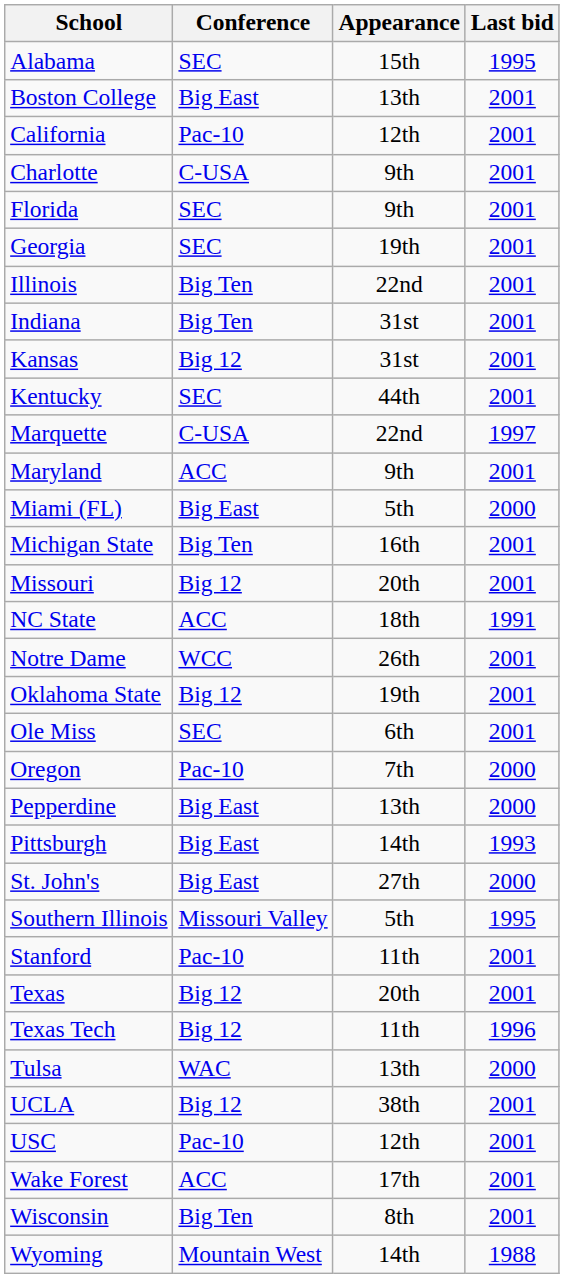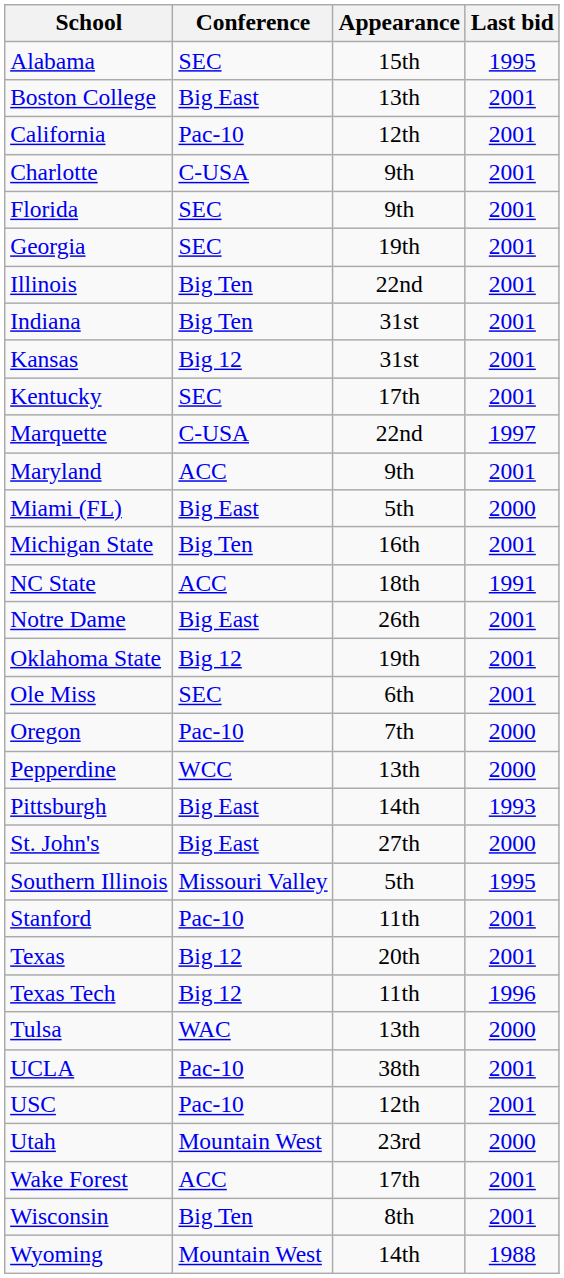 <table class="wikitable sortable" style="text-align: center;">
 <tr>
 <th>School</th>
 <th>Conference</th>
 <th data-sort-type="number">Appearance</th>
 <th>Last bid</th>
 </tr>
 <tr>
 <td align=left><a href='#'>Alabama</a></td>
 <td align=left><a href='#'>SEC</a></td>
 <td>15th</td>
 <td><a href='#'>1995</a></td>
 </tr>
 <tr>
 <td align=left><a href='#'>Boston College</a></td>
 <td align=left><a href='#'>Big East</a></td>
 <td>13th</td>
 <td><a href='#'>2001</a></td>
 </tr>
 <tr>
 <td align=left><a href='#'>California</a></td>
 <td align=left><a href='#'>Pac-10</a></td>
 <td>12th</td>
 <td><a href='#'>2001</a></td>
 </tr>
 <tr>
 <td align=left><a href='#'>Charlotte</a></td>
 <td align=left><a href='#'>C-USA</a></td>
 <td>9th</td>
 <td><a href='#'>2001</a></td>
 </tr>
 <tr>
 <td align=left><a href='#'>Florida</a></td>
 <td align=left><a href='#'>SEC</a></td>
 <td>9th</td>
 <td><a href='#'>2001</a></td>
 </tr>
 <tr>
 <td align=left><a href='#'>Georgia</a></td>
 <td align=left><a href='#'>SEC</a></td>
 <td>19th</td>
 <td><a href='#'>2001</a></td>
 </tr>
 <tr>
 <td align=left><a href='#'>Illinois</a></td>
 <td align=left><a href='#'>Big Ten</a></td>
 <td>22nd</td>
 <td><a href='#'>2001</a></td>
 </tr>
 <tr>
 <td align=left><a href='#'>Indiana</a></td>
 <td align=left><a href='#'>Big Ten</a></td>
 <td>31st</td>
 <td><a href='#'>2001</a></td>
 </tr>
 <tr>
 <td align=left><a href='#'>Kansas</a></td>
 <td align=left><a href='#'>Big 12</a></td>
 <td>31st</td>
 <td><a href='#'>2001</a></td>
 </tr>
 <tr>
 <td align=left><a href='#'>Kentucky</a></td>
 <td align=left><a href='#'>SEC</a></td>
-<td>44th</td>
+<td>17th</td>
 <td><a href='#'>2001</a></td>
 </tr>
 <tr>
 <td align=left><a href='#'>Marquette</a></td>
 <td align=left><a href='#'>C-USA</a></td>
 <td>22nd</td>
 <td><a href='#'>1997</a></td>
 </tr>
 <tr>
 <td align=left><a href='#'>Maryland</a></td>
 <td align=left><a href='#'>ACC</a></td>
 <td>9th</td>
 <td><a href='#'>2001</a></td>
 </tr>
 <tr>
 <td align=left><a href='#'>Miami (FL)</a></td>
 <td align=left><a href='#'>Big East</a></td>
 <td>5th</td>
 <td><a href='#'>2000</a></td>
 </tr>
 <tr>
 <td align=left><a href='#'>Michigan State</a></td>
 <td align=left><a href='#'>Big Ten</a></td>
 <td>16th</td>
 <td><a href='#'>2001</a></td>
 </tr>
 <tr>
-<td align=left><a href='#'>Missouri</a></td>
-<td align=left><a href='#'>Big 12</a></td>
-<td>20th</td>
-<td><a href='#'>2001</a></td>
-</tr>
-<tr>
 <td align=left><a href='#'>NC State</a></td>
 <td align=left><a href='#'>ACC</a></td>
 <td>18th</td>
 <td><a href='#'>1991</a></td>
 </tr>
 <tr>
 <td align=left><a href='#'>Notre Dame</a></td>
-<td align=left><a href='#'>WCC</a></td>
+<td align=left><a href='#'>Big East</a></td>
 <td>26th</td>
 <td><a href='#'>2001</a></td>
 </tr>
 <tr>
 <td align=left><a href='#'>Oklahoma State</a></td>
 <td align=left><a href='#'>Big 12</a></td>
 <td>19th</td>
 <td><a href='#'>2001</a></td>
 </tr>
 <tr>
 <td align=left><a href='#'>Ole Miss</a></td>
 <td align=left><a href='#'>SEC</a></td>
 <td>6th</td>
 <td><a href='#'>2001</a></td>
 </tr>
 <tr>
 <td align=left><a href='#'>Oregon</a></td>
 <td align=left><a href='#'>Pac-10</a></td>
 <td>7th</td>
 <td><a href='#'>2000</a></td>
 </tr>
 <tr>
 <td align=left><a href='#'>Pepperdine</a></td>
-<td align=left><a href='#'>Big East</a></td>
+<td align=left><a href='#'>WCC</a></td>
 <td>13th</td>
 <td><a href='#'>2000</a></td>
 </tr>
 <tr>
 <td align=left><a href='#'>Pittsburgh</a></td>
 <td align=left><a href='#'>Big East</a></td>
 <td>14th</td>
 <td><a href='#'>1993</a></td>
 </tr>
 <tr>
 <td align=left><a href='#'>St. John's</a></td>
 <td align=left><a href='#'>Big East</a></td>
 <td>27th</td>
 <td><a href='#'>2000</a></td>
 </tr>
 <tr>
 <td align=left><a href='#'>Southern Illinois</a></td>
 <td align=left><a href='#'>Missouri Valley</a></td>
 <td>5th</td>
 <td><a href='#'>1995</a></td>
 </tr>
 <tr>
 <td align=left><a href='#'>Stanford</a></td>
 <td align=left><a href='#'>Pac-10</a></td>
 <td>11th</td>
 <td><a href='#'>2001</a></td>
 </tr>
 <tr>
 <td align=left><a href='#'>Texas</a></td>
 <td align=left><a href='#'>Big 12</a></td>
 <td>20th</td>
 <td><a href='#'>2001</a></td>
 </tr>
 <tr>
 <td align=left><a href='#'>Texas Tech</a></td>
 <td align=left><a href='#'>Big 12</a></td>
 <td>11th</td>
 <td><a href='#'>1996</a></td>
 </tr>
 <tr>
 <td align=left><a href='#'>Tulsa</a></td>
 <td align=left><a href='#'>WAC</a></td>
 <td>13th</td>
 <td><a href='#'>2000</a></td>
 </tr>
 <tr>
 <td align=left><a href='#'>UCLA</a></td>
-<td align=left><a href='#'>Big 12</a></td>
+<td align=left><a href='#'>Pac-10</a></td>
 <td>38th</td>
 <td><a href='#'>2001</a></td>
 </tr>
 <tr>
 <td align=left><a href='#'>USC</a></td>
 <td align=left><a href='#'>Pac-10</a></td>
 <td>12th</td>
 <td><a href='#'>2001</a></td>
+</tr>
+<tr>
+<td align=left><a href='#'>Utah</a></td>
+<td align=left><a href='#'>Mountain West</a></td>
+<td>23rd</td>
+<td><a href='#'>2000</a></td>
 </tr>
 <tr>
 <td align=left><a href='#'>Wake Forest</a></td>
 <td align=left><a href='#'>ACC</a></td>
 <td>17th</td>
 <td><a href='#'>2001</a></td>
 </tr>
 <tr>
 <td align=left><a href='#'>Wisconsin</a></td>
 <td align=left><a href='#'>Big Ten</a></td>
 <td>8th</td>
 <td><a href='#'>2001</a></td>
 </tr>
 <tr>
 <td align=left><a href='#'>Wyoming</a></td>
 <td align=left><a href='#'>Mountain West</a></td>
 <td>14th</td>
 <td><a href='#'>1988</a></td>
 </tr>
 </table>
